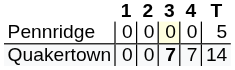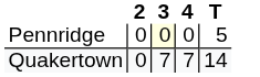 <table style="border-collapse: collapse;">
 <tr>
 <th style="text-align: left;"></th>
-<th style="text-align: center; padding: 0px 3px 0px 3px; width:12px;">1</th>
 <th style="text-align: center; padding: 0px 3px 0px 3px; width:12px;">2</th>
 <th style="text-align: center; padding: 0px 3px 0px 3px; width:12px;">3</th>
 <th style="text-align: center; padding: 0px 3px 0px 3px; width:12px;">4</th>
 <th style="text-align: center; padding: 0px 3px 0px 3px; width:12px;">T</th>
 </tr>
 <tr>
 <td style="text-align: left; border-bottom: 1px solid black; padding: 0px 3px 0px 3px;">Pennridge</td>
 <td style="border-left: 1px solid black; border-bottom: 1px solid black; text-align: right; padding: 0px 3px 0px 3px;">0</td>
-<td style="border-left: 1px solid black; border-bottom: 1px solid black; text-align: right; padding: 0px 3px 0px 3px;">0</td>
 <td style="background: lightyellow; border-left: 1px solid black; border-bottom: 1px solid black; text-align: right; padding: 0px 3px 0px 3px;">0</td>
 <td style="border-left: 1px solid black; border-bottom: 1px solid black; text-align: right; padding: 0px 3px 0px 3px;">0</td>
 <td style="border-left: 1px solid black; border-bottom: 1px solid black; text-align: right; padding: 0px 3px 0px 3px;">5</td>
 </tr>
 <tr>
 <td style="background: #f8f9fa; text-align: left; padding: 0px 3px 0px 3px;">Quakertown</td>
 <td style="background: #f8f9fa; border-left: 1px solid black; text-align: right; padding: 0px 3px 0px 3px;">0</td>
-<td style="background: #f8f9fa; border-left: 1px solid black; text-align: right; padding: 0px 3px 0px 3px;">0</td>
-<td style="background: #f8f9fa; border-left: 1px solid black; text-align: right; padding: 0px 3px 0px 3px;"><strong>7</strong></td>
+<td style="background: #f8f9fa; border-left: 1px solid black; text-align: right; padding: 0px 3px 0px 3px;">7</td>
 <td style="background: #f8f9fa; border-left: 1px solid black; text-align: right; padding: 0px 3px 0px 3px;">7</td>
 <td style="background: #f8f9fa; border-left: 1px solid black; text-align: right; padding: 0px 3px 0px 3px;">14</td>
 </tr>
 </table>
